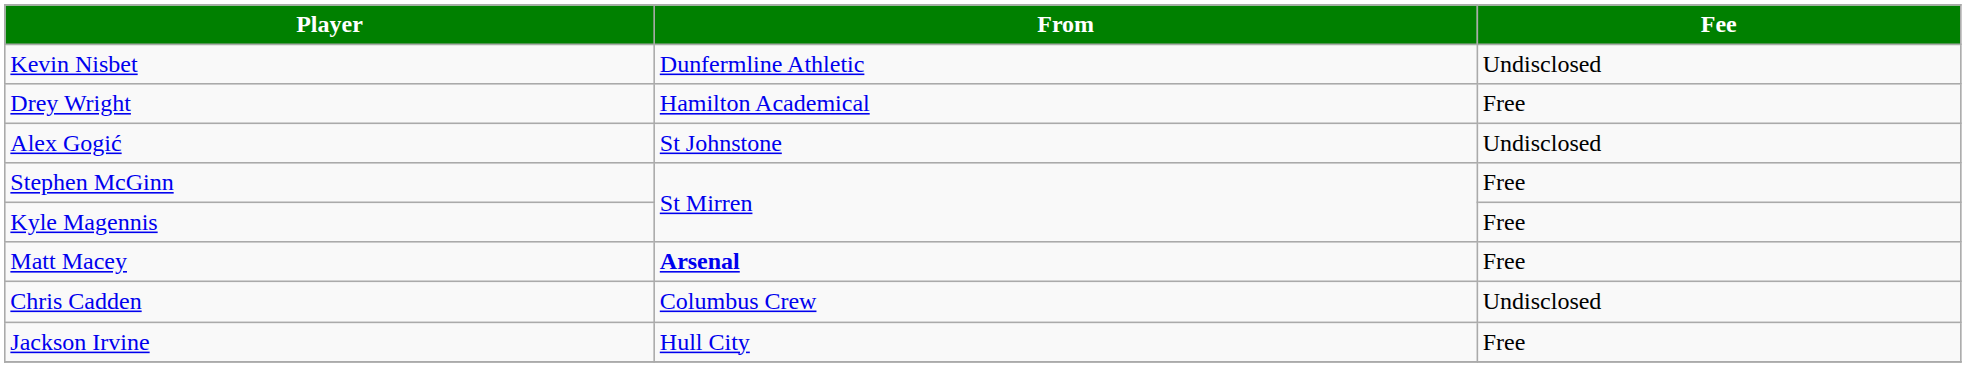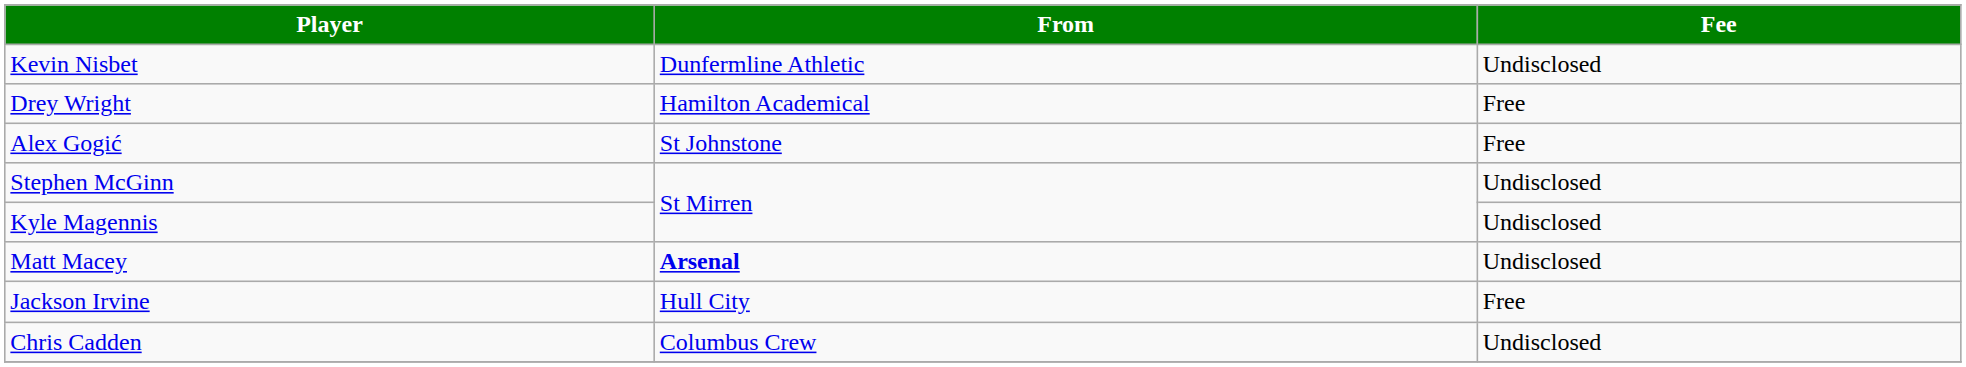 <table class="wikitable" style="text-align:left; font-size:95%;width:98%;">
 <tr>
 <th style="background:#008000; color:white;">Player</th>
 <th style="background:#008000; color:white;">From</th>
 <th style="background:#008000; color:white;">Fee</th>
 </tr>
 <tr>
 <td> <a href='#'>Kevin Nisbet</a></td>
 <td> <a href='#'>Dunfermline Athletic</a></td>
 <td>Undisclosed</td>
 </tr>
 <tr>
 <td> <a href='#'>Drey Wright</a></td>
 <td> <a href='#'>Hamilton Academical</a></td>
 <td>Free</td>
 </tr>
 <tr>
 <td> <a href='#'>Alex Gogić</a></td>
 <td> <a href='#'>St Johnstone</a></td>
-<td>Undisclosed</td>
+<td>Free</td>
 </tr>
 <tr>
 <td> <a href='#'>Stephen McGinn</a></td>
 <td rowspan=2> <a href='#'>St Mirren</a></td>
-<td>Free</td>
+<td>Undisclosed</td>
 </tr>
 <tr>
 <td> <a href='#'>Kyle Magennis</a></td>
-<td>Free</td>
+<td>Undisclosed</td>
 </tr>
 <tr>
 <td> <a href='#'>Matt Macey</a></td>
 <td><strong> <a href='#'>Arsenal</a></strong></td>
+<td>Undisclosed</td>
+</tr>
+<tr>
+<td> <a href='#'>Jackson Irvine</a></td>
+<td> <a href='#'>Hull City</a></td>
 <td>Free</td>
 </tr>
 <tr>
 <td> <a href='#'>Chris Cadden</a></td>
 <td> <a href='#'>Columbus Crew</a></td>
 <td>Undisclosed</td>
 </tr>
 <tr>
-<td> <a href='#'>Jackson Irvine</a></td>
-<td> <a href='#'>Hull City</a></td>
-<td>Free</td>
-</tr>
-<tr>
 </tr>
 </table>
